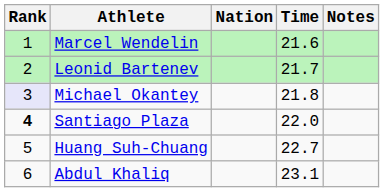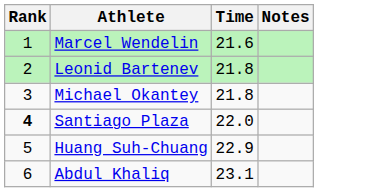 <table class="wikitable sortable" style="text-align:center">
 <tr>
 <th>Rank</th>
 <th>Athlete</th>
-<th>Nation</th>
 <th>Time</th>
 <th>Notes</th>
 </tr>
 <tr bgcolor=bbf3bb>
 <td>1</td>
 <td align=left><a href='#'>Marcel Wendelin</a></td>
-<td align=left></td>
 <td>21.6</td>
 <td></td>
 </tr>
 <tr bgcolor=bbf3bb>
 <td>2</td>
 <td align=left><a href='#'>Leonid Bartenev</a></td>
-<td align=left></td>
-<td>21.7</td>
+<td>21.8</td>
 <td></td>
 </tr>
 <tr>
-<td style="background: lavender;">3</td>
+<td>3</td>
 <td align=left><a href='#'>Michael Okantey</a></td>
-<td align=left></td>
 <td>21.8</td>
 <td></td>
 </tr>
 <tr>
 <td><strong>4</strong></td>
 <td align=left><a href='#'>Santiago Plaza</a></td>
-<td align=left></td>
 <td>22.0</td>
 <td></td>
 </tr>
 <tr>
 <td>5</td>
 <td align=left><a href='#'>Huang Suh-Chuang</a></td>
-<td align=left></td>
-<td>22.7</td>
+<td>22.9</td>
 <td></td>
 </tr>
 <tr>
 <td>6</td>
 <td align=left><a href='#'>Abdul Khaliq</a></td>
-<td align=left></td>
 <td>23.1</td>
 <td></td>
 </tr>
 </table>
